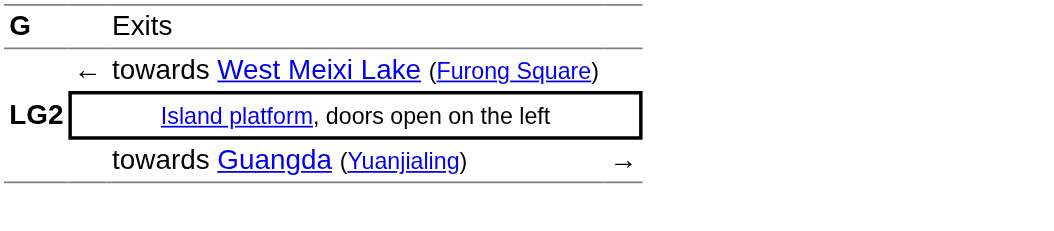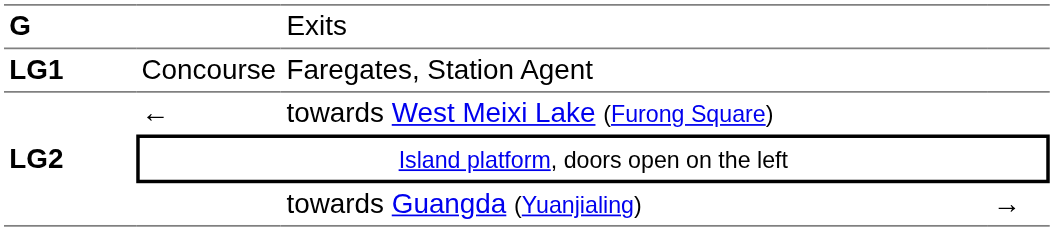 <table table border=0 cellspacing=0 cellpadding=3>
 <tr>
 <td style="border-bottom:solid 1px gray; border-top:solid 1px gray;" valign=top><strong>G</strong></td>
 <td style="border-bottom:solid 1px gray; border-top:solid 1px gray;" valign=top></td>
 <td style="border-bottom:solid 1px gray; border-top:solid 1px gray;" valign=top>Exits</td>
 <td style="border-bottom:solid 1px gray; border-top:solid 1px gray;" valign=top></td>
+</tr>
+<tr>
+<td style="border-bottom:solid 1px gray;" width=70><strong>LG1</strong></td>
+<td style="border-bottom:solid 1px gray;" width=70>Concourse</td>
+<td style="border-bottom:solid 1px gray;" width=400>Faregates, Station Agent</td>
+<td style="border-bottom:solid 1px gray;" width=30></td>
 </tr>
 <tr>
 <td style="border-bottom:solid 1px gray;" rowspan=3><strong>LG2</strong></td>
 <td>←</td>
 <td> towards <a href='#'>West Meixi Lake</a> <small>(<a href='#'>Furong Square</a>)</small></td>
 <td></td>
 </tr>
 <tr>
 <td style="border-right:solid 2px black;border-left:solid 2px black;border-top:solid 2px black;border-bottom:solid 2px black;text-align:center;" colspan=3><small><a href='#'>Island platform</a>, doors open on the left</small></td>
 </tr>
 <tr>
 <td style="border-bottom:solid 1px gray;"></td>
 <td style="border-bottom:solid 1px gray;"> towards <a href='#'>Guangda</a> <small>(<a href='#'>Yuanjialing</a>)</small></td>
 <td style="border-bottom:solid 1px gray;">→</td>
 </tr>
 <tr>
 </tr>
 </table>
